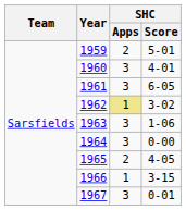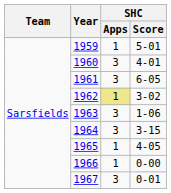 <table class="wikitable" style="text-align:center">
 <tr>
 <th rowspan="2">Team</th>
 <th rowspan="2">Year</th>
 <th colspan="2">SHC</th>
 </tr>
 <tr>
 <th>Apps</th>
 <th>Score</th>
 </tr>
 <tr>
 <td rowspan="20"><a href='#'>Sarsfields</a></td>
 <td><a href='#'>1959</a></td>
-<td>2</td>
+<td>1</td>
 <td>5-01</td>
 </tr>
 <tr>
 <td><a href='#'>1960</a></td>
 <td>3</td>
 <td>4-01</td>
 </tr>
 <tr>
 <td><a href='#'>1961</a></td>
 <td>3</td>
 <td>6-05</td>
 </tr>
 <tr>
 <td><a href='#'>1962</a></td>
 <td style="background: khaki;">1</td>
 <td>3-02</td>
 </tr>
 <tr>
 <td><a href='#'>1963</a></td>
 <td>3</td>
 <td>1-06</td>
 </tr>
 <tr>
 <td><a href='#'>1964</a></td>
 <td>3</td>
-<td>0-00</td>
+<td>3-15</td>
 </tr>
 <tr>
 <td><a href='#'>1965</a></td>
-<td>2</td>
+<td>1</td>
 <td>4-05</td>
 </tr>
 <tr>
 <td><a href='#'>1966</a></td>
 <td>1</td>
-<td>3-15</td>
+<td>0-00</td>
 </tr>
 <tr>
 <td><a href='#'>1967</a></td>
 <td>3</td>
 <td>0-01</td>
 </tr>
 </table>
